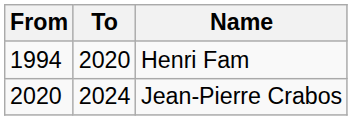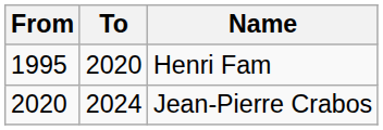 <table class="wikitable">
 <tr>
 <th>From</th>
 <th>To</th>
 <th>Name</th>
 </tr>
 <tr>
-<td>1994</td>
+<td>1995</td>
 <td>2020</td>
 <td>Henri Fam</td>
 </tr>
 <tr>
 <td>2020</td>
 <td>2024</td>
 <td>Jean-Pierre Crabos</td>
 </tr>
 </table>
